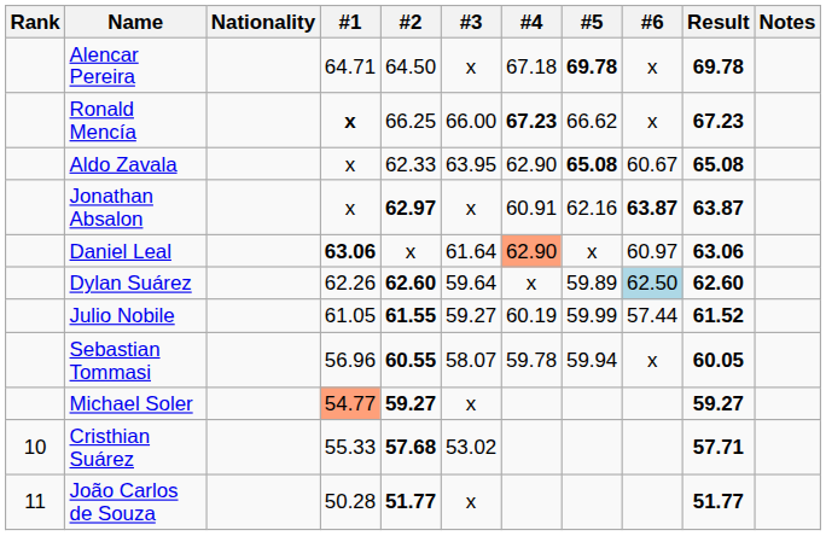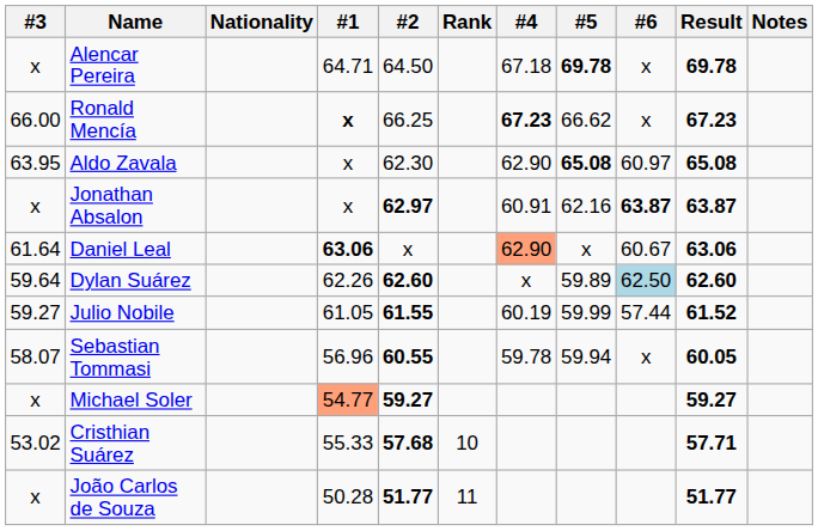 <table class="wikitable sortable" style="text-align:center;font-size:95%">
 <tr>
-<th>Rank</th>
+<th>#3</th>
 <th>Name</th>
 <th>Nationality</th>
 <th>#1</th>
 <th>#2</th>
-<th>#3</th>
+<th>Rank</th>
 <th>#4</th>
 <th>#5</th>
 <th>#6</th>
 <th>Result</th>
 <th>Notes</th>
 </tr>
 <tr>
-<td></td>
+<td>x</td>
 <td align=left><a href='#'>Alencar Pereira</a></td>
 <td align=left></td>
 <td>64.71</td>
 <td>64.50</td>
-<td>x</td>
+<td></td>
 <td>67.18</td>
 <td><strong>69.78</strong></td>
 <td>x</td>
 <td><strong>69.78</strong></td>
 <td></td>
 </tr>
 <tr>
-<td></td>
+<td>66.00</td>
 <td align=left><a href='#'>Ronald Mencía</a></td>
 <td align=left></td>
 <td><strong>x</strong></td>
 <td>66.25</td>
-<td>66.00</td>
+<td></td>
 <td><strong>67.23</strong></td>
 <td>66.62</td>
 <td>x</td>
 <td><strong>67.23</strong></td>
 <td></td>
 </tr>
 <tr>
-<td></td>
+<td>63.95</td>
 <td align=left><a href='#'>Aldo Zavala</a></td>
 <td align=left></td>
 <td>x</td>
-<td>62.33</td>
-<td>63.95</td>
+<td>62.30</td>
+<td></td>
 <td>62.90</td>
 <td><strong>65.08</strong></td>
-<td>60.67</td>
+<td>60.97</td>
 <td><strong>65.08</strong></td>
 <td></td>
 </tr>
 <tr>
-<td></td>
+<td>x</td>
 <td align=left><a href='#'>Jonathan Absalon</a></td>
 <td align=left></td>
 <td>x</td>
 <td><strong>62.97</strong></td>
-<td>x</td>
+<td></td>
 <td>60.91</td>
 <td>62.16</td>
 <td><strong>63.87</strong></td>
 <td><strong>63.87</strong></td>
 <td></td>
 </tr>
 <tr>
-<td></td>
+<td>61.64</td>
 <td align=left><a href='#'>Daniel Leal</a></td>
 <td align=left></td>
 <td><strong>63.06</strong></td>
 <td>x</td>
-<td>61.64</td>
+<td></td>
 <td style="background: lightsalmon;">62.90</td>
 <td>x</td>
-<td>60.97</td>
+<td>60.67</td>
 <td><strong>63.06</strong></td>
 <td></td>
 </tr>
 <tr>
-<td></td>
+<td>59.64</td>
 <td align=left><a href='#'>Dylan Suárez</a></td>
 <td align=left></td>
 <td>62.26</td>
 <td><strong>62.60</strong></td>
-<td>59.64</td>
+<td></td>
 <td>x</td>
 <td>59.89</td>
 <td style="background: lightblue;">62.50</td>
 <td><strong>62.60</strong></td>
 <td></td>
 </tr>
 <tr>
-<td></td>
+<td>59.27</td>
 <td align=left><a href='#'>Julio Nobile</a></td>
 <td align=left></td>
 <td>61.05</td>
 <td><strong>61.55</strong></td>
-<td>59.27</td>
+<td></td>
 <td>60.19</td>
 <td>59.99</td>
 <td>57.44</td>
 <td><strong>61.52</strong></td>
 <td></td>
 </tr>
 <tr>
-<td></td>
+<td>58.07</td>
 <td align=left><a href='#'>Sebastian Tommasi</a></td>
 <td align=left></td>
 <td>56.96</td>
 <td><strong>60.55</strong></td>
-<td>58.07</td>
+<td></td>
 <td>59.78</td>
 <td>59.94</td>
 <td>x</td>
 <td><strong>60.05</strong></td>
 <td></td>
 </tr>
 <tr>
-<td></td>
+<td>x</td>
 <td align=left><a href='#'>Michael Soler</a></td>
 <td align=left></td>
 <td style="background: lightsalmon;">54.77</td>
 <td><strong>59.27</strong></td>
-<td>x</td>
+<td></td>
 <td></td>
 <td></td>
 <td></td>
 <td><strong>59.27</strong></td>
 <td></td>
 </tr>
 <tr>
-<td>10</td>
+<td>53.02</td>
 <td align=left><a href='#'>Cristhian Suárez</a></td>
 <td align=left></td>
 <td>55.33</td>
 <td><strong>57.68</strong></td>
-<td>53.02</td>
+<td>10</td>
 <td></td>
 <td></td>
 <td></td>
 <td><strong>57.71</strong></td>
 <td></td>
 </tr>
 <tr>
-<td>11</td>
+<td>x</td>
 <td align=left><a href='#'>João Carlos de Souza</a></td>
 <td align=left></td>
 <td>50.28</td>
 <td><strong>51.77</strong></td>
-<td>x</td>
+<td>11</td>
 <td></td>
 <td></td>
 <td></td>
 <td><strong>51.77</strong></td>
 <td></td>
 </tr>
 </table>
